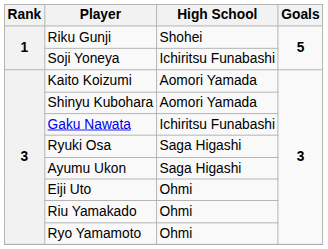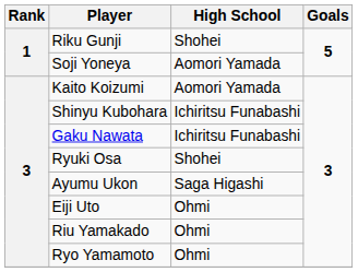 <table class="wikitable" style="text-align:center">
 <tr>
 <th>Rank</th>
 <th>Player</th>
 <th>High School</th>
 <th>Goals</th>
 </tr>
 <tr>
 <th rowspan=2>1</th>
 <td align="left"> Riku Gunji</td>
 <td align="left">Shohei</td>
 <td rowspan=2><strong>5</strong></td>
 </tr>
 <tr>
 <td align="left"> Soji Yoneya</td>
-<td align="left">Ichiritsu Funabashi</td>
+<td align="left">Aomori Yamada</td>
 </tr>
 <tr>
 <th rowspan=8>3</th>
 <td align="left"> Kaito Koizumi</td>
 <td align="left">Aomori Yamada</td>
 <td rowspan=8><strong>3</strong></td>
 </tr>
 <tr>
 <td align="left"> Shinyu Kubohara</td>
-<td align="left">Aomori Yamada</td>
+<td align="left">Ichiritsu Funabashi</td>
 </tr>
 <tr>
 <td align="left"> <a href='#'>Gaku Nawata</a></td>
 <td align="left">Ichiritsu Funabashi</td>
 </tr>
 <tr>
 <td align="left"> Ryuki Osa</td>
-<td align="left">Saga Higashi</td>
+<td align="left">Shohei</td>
 </tr>
 <tr>
 <td align="left"> Ayumu Ukon</td>
 <td align="left">Saga Higashi</td>
 </tr>
 <tr>
 <td align="left"> Eiji Uto</td>
 <td align="left">Ohmi</td>
 </tr>
 <tr>
 <td align="left"> Riu Yamakado</td>
 <td align="left">Ohmi</td>
 </tr>
 <tr>
 <td align="left"> Ryo Yamamoto</td>
 <td align="left">Ohmi</td>
 </tr>
 <tr>
 </tr>
 </table>
